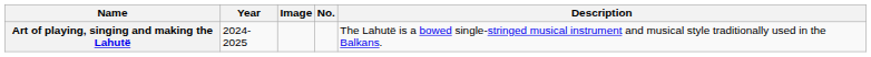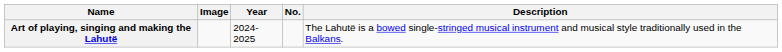 <table class="wikitable sortable plainrowheaders">
 <tr>
 <th style="width:25%">Name</th>
+<th class="unsortable">Image</th>
 <th>Year</th>
-<th class="unsortable">Image</th>
 <th>No.</th>
 <th class="unsortable">Description</th>
 </tr>
 <tr>
 <th scope="row">Art of playing, singing and making the <a href='#'>Lahutë</a></th>
+<td></td>
 <td>2024-2025</td>
-<td></td>
 <td></td>
 <td>The Lahutë is a <a href='#'>bowed</a> single-<a href='#'>stringed musical instrument</a> and musical style traditionally used in the <a href='#'>Balkans</a>.</td>
 </tr>
 </table>
